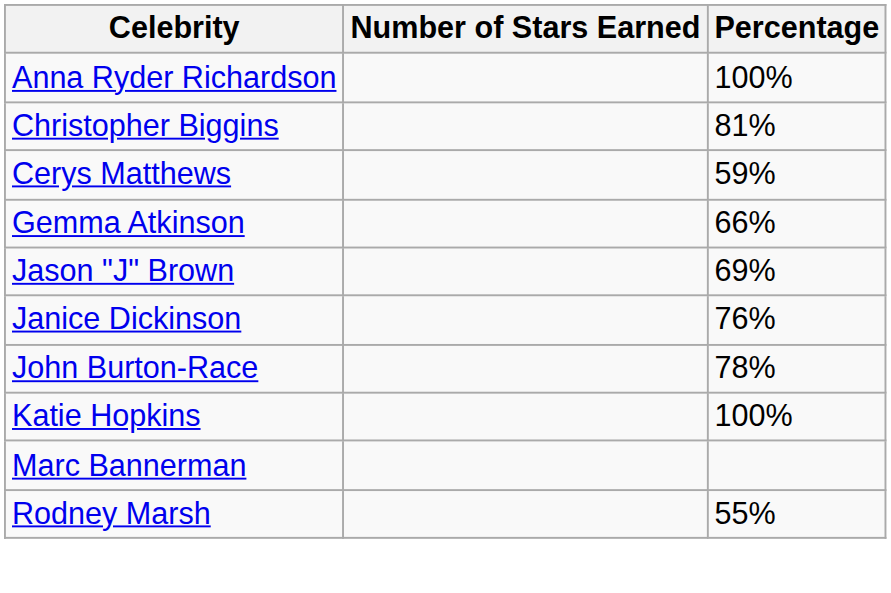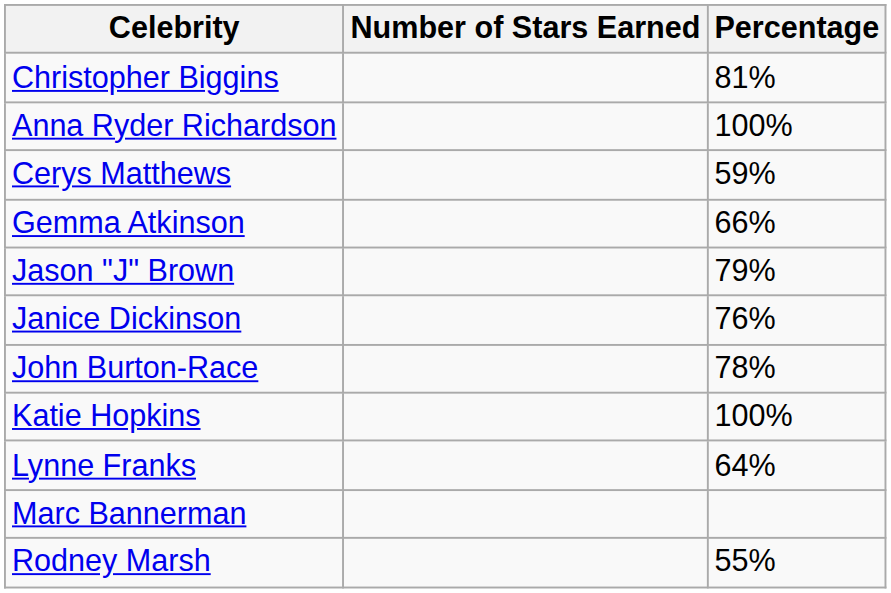 <table class=wikitable >
 <tr>
 <th>Celebrity</th>
 <th>Number of Stars Earned</th>
 <th>Percentage</th>
 </tr>
 <tr>
+<td><a href='#'>Christopher Biggins</a></td>
+<td></td>
+<td>81%</td>
+</tr>
+<tr>
 <td><a href='#'>Anna Ryder Richardson</a></td>
 <td></td>
 <td>100%</td>
-</tr>
-<tr>
-<td><a href='#'>Christopher Biggins</a></td>
-<td></td>
-<td>81%</td>
 </tr>
 <tr>
 <td><a href='#'>Cerys Matthews</a></td>
 <td></td>
 <td>59%</td>
 </tr>
 <tr>
 <td><a href='#'>Gemma Atkinson</a></td>
 <td></td>
 <td>66%</td>
 </tr>
 <tr>
 <td><a href='#'>Jason "J" Brown</a></td>
 <td></td>
-<td>69%</td>
+<td>79%</td>
 </tr>
 <tr>
 <td><a href='#'>Janice Dickinson</a></td>
 <td></td>
 <td>76%</td>
 </tr>
 <tr>
 <td><a href='#'>John Burton-Race</a></td>
 <td></td>
 <td>78%</td>
 </tr>
 <tr>
 <td><a href='#'>Katie Hopkins</a></td>
 <td></td>
 <td>100%</td>
 </tr>
 <tr>
+<td><a href='#'>Lynne Franks</a></td>
+<td></td>
+<td>64%</td>
+</tr>
+<tr>
 <td><a href='#'>Marc Bannerman</a></td>
 <td></td>
 <td></td>
 </tr>
 <tr>
 <td><a href='#'>Rodney Marsh</a></td>
 <td></td>
 <td>55%</td>
 </tr>
 </table>
